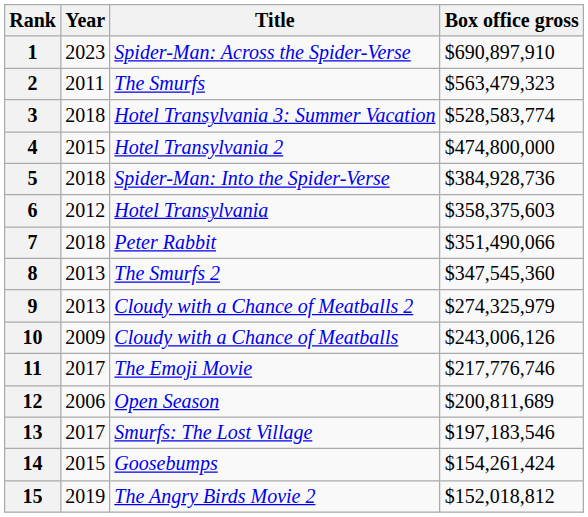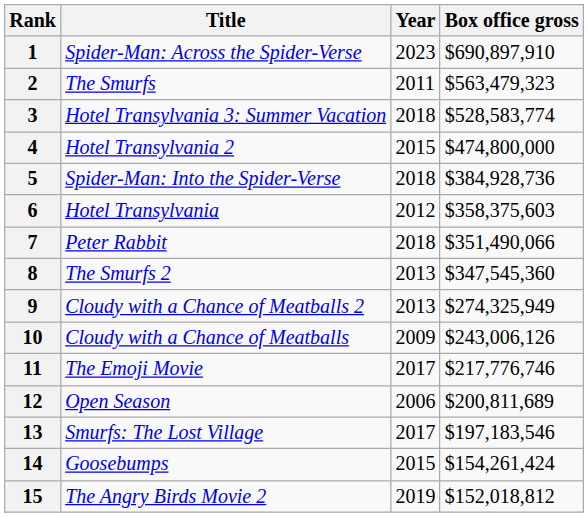 <table class="wikitable sortable">
 <tr>
 <th scope="col">Rank</th>
+<th scope="col">Title</th>
 <th scope="col">Year</th>
-<th scope="col">Title</th>
 <th scope="col">Box office gross</th>
 </tr>
 <tr>
 <th>1</th>
+<td><em><a href='#'>Spider-Man: Across the Spider-Verse</a></em></td>
 <td>2023</td>
-<td><em><a href='#'>Spider-Man: Across the Spider-Verse</a></em></td>
 <td>$690,897,910</td>
 </tr>
 <tr>
 <th>2</th>
+<td><em><a href='#'>The Smurfs</a></em></td>
 <td>2011</td>
-<td><em><a href='#'>The Smurfs</a></em></td>
 <td>$563,479,323</td>
 </tr>
 <tr>
 <th>3</th>
+<td><em><a href='#'>Hotel Transylvania 3: Summer Vacation</a></em></td>
 <td>2018</td>
-<td><em><a href='#'>Hotel Transylvania 3: Summer Vacation</a></em></td>
 <td>$528,583,774</td>
 </tr>
 <tr>
 <th>4</th>
+<td><em><a href='#'>Hotel Transylvania 2</a></em></td>
 <td>2015</td>
-<td><em><a href='#'>Hotel Transylvania 2</a></em></td>
 <td>$474,800,000</td>
 </tr>
 <tr>
 <th>5</th>
+<td><em><a href='#'>Spider-Man: Into the Spider-Verse</a></em></td>
 <td>2018</td>
-<td><em><a href='#'>Spider-Man: Into the Spider-Verse</a></em></td>
 <td>$384,928,736</td>
 </tr>
 <tr>
 <th>6</th>
+<td><em><a href='#'>Hotel Transylvania</a></em></td>
 <td>2012</td>
-<td><em><a href='#'>Hotel Transylvania</a></em></td>
 <td>$358,375,603</td>
 </tr>
 <tr>
 <th>7</th>
+<td><em><a href='#'>Peter Rabbit</a></em></td>
 <td>2018</td>
-<td><em><a href='#'>Peter Rabbit</a></em></td>
 <td>$351,490,066</td>
 </tr>
 <tr>
 <th>8</th>
+<td><em><a href='#'>The Smurfs 2</a></em></td>
 <td>2013</td>
-<td><em><a href='#'>The Smurfs 2</a></em></td>
 <td>$347,545,360</td>
 </tr>
 <tr>
 <th>9</th>
+<td><em><a href='#'>Cloudy with a Chance of Meatballs 2</a></em></td>
 <td>2013</td>
-<td><em><a href='#'>Cloudy with a Chance of Meatballs 2</a></em></td>
-<td>$274,325,979</td>
+<td>$274,325,949</td>
 </tr>
 <tr>
 <th>10</th>
+<td><em><a href='#'>Cloudy with a Chance of Meatballs</a></em></td>
 <td>2009</td>
-<td><em><a href='#'>Cloudy with a Chance of Meatballs</a></em></td>
 <td>$243,006,126</td>
 </tr>
 <tr>
 <th>11</th>
+<td><em><a href='#'>The Emoji Movie</a></em></td>
 <td>2017</td>
-<td><em><a href='#'>The Emoji Movie</a></em></td>
 <td>$217,776,746</td>
 </tr>
 <tr>
 <th>12</th>
+<td><em><a href='#'>Open Season</a></em></td>
 <td>2006</td>
-<td><em><a href='#'>Open Season</a></em></td>
 <td>$200,811,689</td>
 </tr>
 <tr>
 <th>13</th>
+<td><em><a href='#'>Smurfs: The Lost Village</a></em></td>
 <td>2017</td>
-<td><em><a href='#'>Smurfs: The Lost Village</a></em></td>
 <td>$197,183,546</td>
 </tr>
 <tr>
 <th>14</th>
+<td><em><a href='#'>Goosebumps</a></em></td>
 <td>2015</td>
-<td><em><a href='#'>Goosebumps</a></em></td>
 <td>$154,261,424</td>
 </tr>
 <tr>
 <th>15</th>
+<td><em><a href='#'>The Angry Birds Movie 2</a></em></td>
 <td>2019</td>
-<td><em><a href='#'>The Angry Birds Movie 2</a></em></td>
 <td>$152,018,812</td>
 </tr>
 </table>
